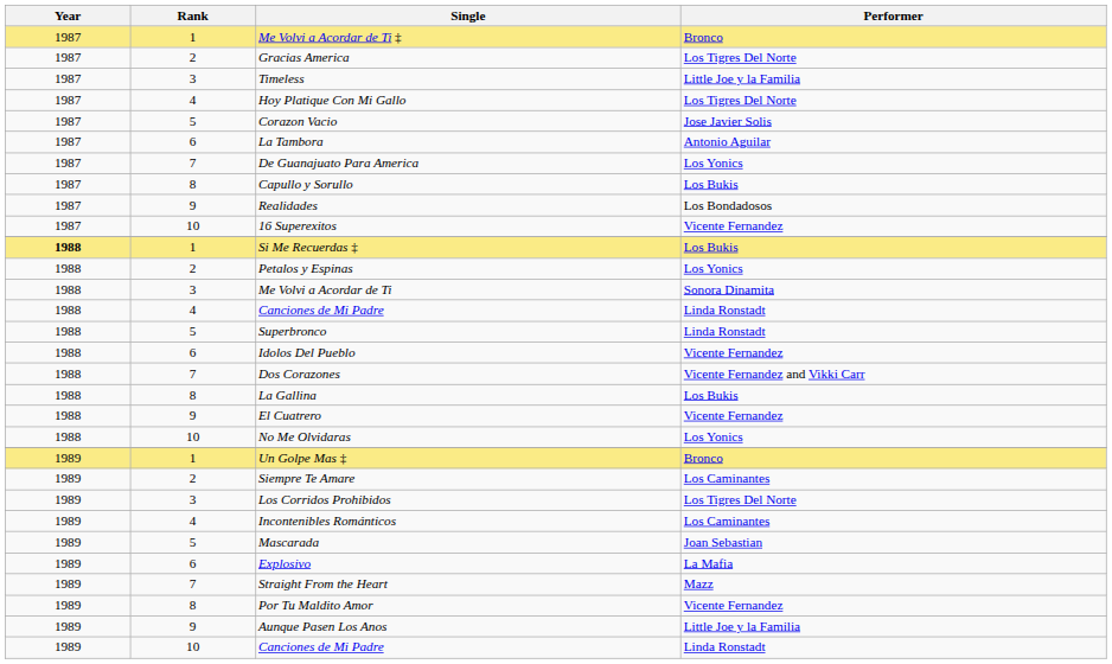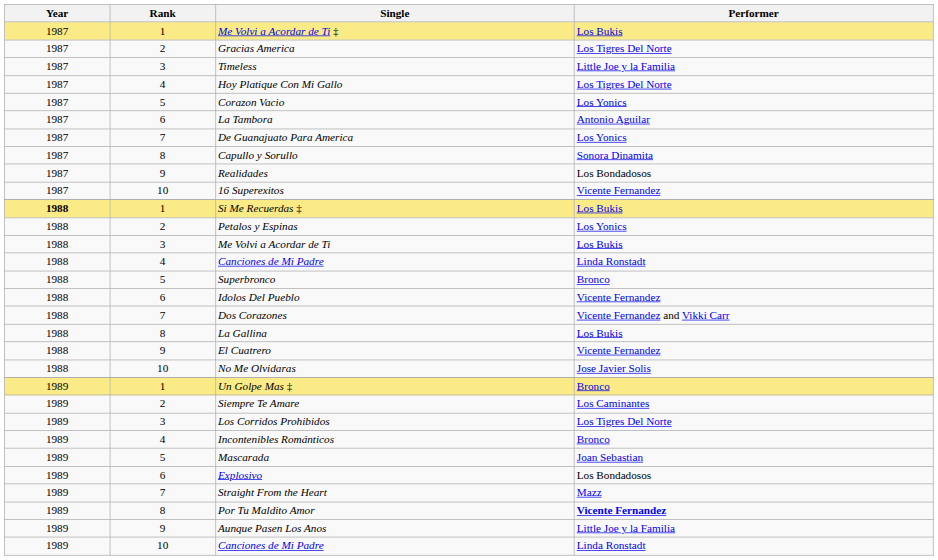 <table class="sortable wikitable">
 <tr>
 <th width="5%">Year</th>
 <th width="5%">Rank</th>
 <th width="17%">Single</th>
 <th width="17%">Performer</th>
 </tr>
 <tr style="background:#FAEB86">
 <td align="center">1987</td>
 <td align="center">1</td>
 <td><em><a href='#'>Me Volvi a Acordar de Ti</a></em> ‡</td>
-<td><a href='#'>Bronco</a></td>
+<td><a href='#'>Los Bukis</a></td>
 </tr>
 <tr>
 <td align="center">1987</td>
 <td align="center">2</td>
 <td><em>Gracias America</em></td>
 <td><a href='#'>Los Tigres Del Norte</a></td>
 </tr>
 <tr>
 <td align="center">1987</td>
 <td align="center">3</td>
 <td><em>Timeless</em></td>
 <td><a href='#'>Little Joe y la Familia</a></td>
 </tr>
 <tr>
 <td align="center">1987</td>
 <td align="center">4</td>
 <td><em>Hoy Platique Con Mi Gallo</em></td>
 <td><a href='#'>Los Tigres Del Norte</a></td>
 </tr>
 <tr>
 <td align="center">1987</td>
 <td align="center">5</td>
 <td><em>Corazon Vacio</em></td>
-<td><a href='#'>Jose Javier Solis</a></td>
+<td><a href='#'>Los Yonics</a></td>
 </tr>
 <tr>
 <td align="center">1987</td>
 <td align="center">6</td>
 <td><em>La Tambora</em></td>
 <td><a href='#'>Antonio Aguilar</a></td>
 </tr>
 <tr>
 <td align="center">1987</td>
 <td align="center">7</td>
 <td><em>De Guanajuato Para America</em></td>
 <td><a href='#'>Los Yonics</a></td>
 </tr>
 <tr>
 <td align="center">1987</td>
 <td align="center">8</td>
 <td><em>Capullo y Sorullo</em></td>
-<td><a href='#'>Los Bukis</a></td>
+<td><a href='#'>Sonora Dinamita</a></td>
 </tr>
 <tr>
 <td align="center">1987</td>
 <td align="center">9</td>
 <td><em>Realidades</em></td>
 <td>Los Bondadosos</td>
 </tr>
 <tr>
 <td align="center">1987</td>
 <td align="center">10</td>
 <td><em>16 Superexitos</em></td>
 <td><a href='#'>Vicente Fernandez</a></td>
 </tr>
 <tr>
 </tr>
 <tr style="background:#FAEB86">
 <td align="center"><strong>1988</strong></td>
 <td align="center">1</td>
 <td><em>Si Me Recuerdas</em> ‡</td>
 <td><a href='#'>Los Bukis</a></td>
 </tr>
 <tr>
 <td align="center">1988</td>
 <td align="center">2</td>
 <td><em>Petalos y Espinas</em></td>
 <td><a href='#'>Los Yonics</a></td>
 </tr>
 <tr>
 <td align="center">1988</td>
 <td align="center">3</td>
 <td><em>Me Volvi a Acordar de Ti</em></td>
-<td><a href='#'>Sonora Dinamita</a></td>
+<td><a href='#'>Los Bukis</a></td>
 </tr>
 <tr>
 <td align="center">1988</td>
 <td align="center">4</td>
 <td><em><a href='#'>Canciones de Mi Padre</a></em></td>
 <td><a href='#'>Linda Ronstadt</a></td>
 </tr>
 <tr>
 <td align="center">1988</td>
 <td align="center">5</td>
 <td><em>Superbronco</em></td>
-<td><a href='#'>Linda Ronstadt</a></td>
+<td><a href='#'>Bronco</a></td>
 </tr>
 <tr>
 <td align="center">1988</td>
 <td align="center">6</td>
 <td><em>Idolos Del Pueblo</em></td>
 <td><a href='#'>Vicente Fernandez</a></td>
 </tr>
 <tr>
 <td align="center">1988</td>
 <td align="center">7</td>
 <td><em>Dos Corazones</em></td>
 <td><a href='#'>Vicente Fernandez</a> and <a href='#'>Vikki Carr</a></td>
 </tr>
 <tr>
 <td align="center">1988</td>
 <td align="center">8</td>
 <td><em>La Gallina</em></td>
 <td><a href='#'>Los Bukis</a></td>
 </tr>
 <tr>
 <td align="center">1988</td>
 <td align="center">9</td>
 <td><em>El Cuatrero</em></td>
 <td><a href='#'>Vicente Fernandez</a></td>
 </tr>
 <tr>
 <td align="center">1988</td>
 <td align="center">10</td>
 <td><em>No Me Olvidaras</em></td>
-<td><a href='#'>Los Yonics</a></td>
+<td><a href='#'>Jose Javier Solis</a></td>
 </tr>
 <tr>
 </tr>
 <tr style="background:#FAEB86">
 <td align="center">1989</td>
 <td align="center">1</td>
 <td><em>Un Golpe Mas</em> ‡</td>
 <td><a href='#'>Bronco</a></td>
 </tr>
 <tr>
 <td align="center">1989</td>
 <td align="center">2</td>
 <td><em>Siempre Te Amare</em></td>
 <td><a href='#'>Los Caminantes</a></td>
 </tr>
 <tr>
 <td align="center">1989</td>
 <td align="center">3</td>
 <td><em>Los Corridos Prohibidos</em></td>
 <td><a href='#'>Los Tigres Del Norte</a></td>
 </tr>
 <tr>
 <td align="center">1989</td>
 <td align="center">4</td>
 <td><em>Incontenibles Románticos</em></td>
-<td><a href='#'>Los Caminantes</a></td>
+<td><a href='#'>Bronco</a></td>
 </tr>
 <tr>
 <td align="center">1989</td>
 <td align="center">5</td>
 <td><em>Mascarada</em></td>
 <td><a href='#'>Joan Sebastian</a></td>
 </tr>
 <tr>
 <td align="center">1989</td>
 <td align="center">6</td>
 <td><em><a href='#'>Explosivo</a></em></td>
-<td><a href='#'>La Mafia</a></td>
+<td>Los Bondadosos</td>
 </tr>
 <tr>
 <td align="center">1989</td>
 <td align="center">7</td>
 <td><em>Straight From the Heart</em></td>
 <td><a href='#'>Mazz</a></td>
 </tr>
 <tr>
 <td align="center">1989</td>
 <td align="center">8</td>
 <td><em>Por Tu Maldito Amor</em></td>
-<td><a href='#'>Vicente Fernandez</a></td>
+<td><strong><a href='#'>Vicente Fernandez</a></strong></td>
 </tr>
 <tr>
 <td align="center">1989</td>
 <td align="center">9</td>
 <td><em>Aunque Pasen Los Anos</em></td>
 <td><a href='#'>Little Joe y la Familia</a></td>
 </tr>
 <tr>
 <td align="center">1989</td>
 <td align="center">10</td>
 <td><em><a href='#'>Canciones de Mi Padre</a></em></td>
 <td><a href='#'>Linda Ronstadt</a></td>
 </tr>
 </table>
